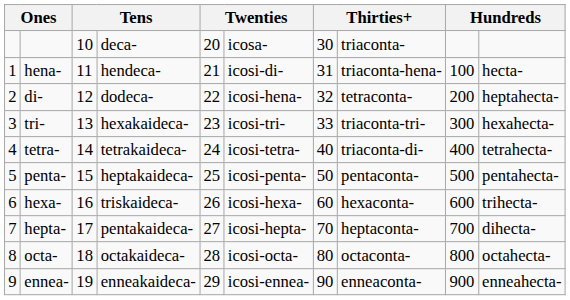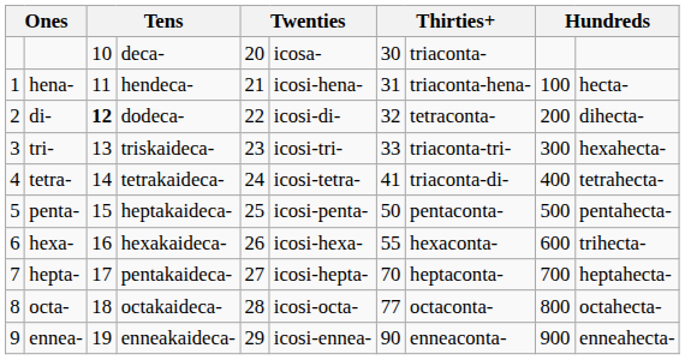 <table class=wikitable>
 <tr>
 <th colspan=2>Ones</th>
 <th colspan=2>Tens</th>
 <th colspan=2>Twenties</th>
 <th colspan=2>Thirties+</th>
 <th colspan=2>Hundreds</th>
 </tr>
 <tr>
 <td></td>
 <td></td>
 <td>10</td>
 <td>deca-</td>
 <td>20</td>
 <td>icosa-</td>
 <td>30</td>
 <td>triaconta-</td>
 <td></td>
 <td></td>
 </tr>
 <tr>
 <td>1</td>
 <td>hena-</td>
 <td>11</td>
 <td>hendeca-</td>
 <td>21</td>
-<td>icosi-di-</td>
+<td>icosi-hena-</td>
 <td>31</td>
 <td>triaconta-hena-</td>
 <td>100</td>
 <td>hecta-</td>
 </tr>
 <tr>
 <td>2</td>
 <td>di-</td>
-<td>12</td>
+<td><strong>12</strong></td>
 <td>dodeca-</td>
 <td>22</td>
-<td>icosi-hena-</td>
+<td>icosi-di-</td>
 <td>32</td>
 <td>tetraconta-</td>
 <td>200</td>
-<td>heptahecta-</td>
+<td>dihecta-</td>
 </tr>
 <tr>
 <td>3</td>
 <td>tri-</td>
 <td>13</td>
-<td>hexakaideca-</td>
+<td>triskaideca-</td>
 <td>23</td>
 <td>icosi-tri-</td>
 <td>33</td>
 <td>triaconta-tri-</td>
 <td>300</td>
 <td>hexahecta-</td>
 </tr>
 <tr>
 <td>4</td>
 <td>tetra-</td>
 <td>14</td>
 <td>tetrakaideca-</td>
 <td>24</td>
 <td>icosi-tetra-</td>
-<td>40</td>
+<td>41</td>
 <td>triaconta-di-</td>
 <td>400</td>
 <td>tetrahecta-</td>
 </tr>
 <tr>
 <td>5</td>
 <td>penta-</td>
 <td>15</td>
 <td>heptakaideca-</td>
 <td>25</td>
 <td>icosi-penta-</td>
 <td>50</td>
 <td>pentaconta-</td>
 <td>500</td>
 <td>pentahecta-</td>
 </tr>
 <tr>
 <td>6</td>
 <td>hexa-</td>
 <td>16</td>
-<td>triskaideca-</td>
+<td>hexakaideca-</td>
 <td>26</td>
 <td>icosi-hexa-</td>
-<td>60</td>
+<td>55</td>
 <td>hexaconta-</td>
 <td>600</td>
 <td>trihecta-</td>
 </tr>
 <tr>
 <td>7</td>
 <td>hepta-</td>
 <td>17</td>
 <td>pentakaideca-</td>
 <td>27</td>
 <td>icosi-hepta-</td>
 <td>70</td>
 <td>heptaconta-</td>
 <td>700</td>
-<td>dihecta-</td>
+<td>heptahecta-</td>
 </tr>
 <tr>
 <td>8</td>
 <td>octa-</td>
 <td>18</td>
 <td>octakaideca-</td>
 <td>28</td>
 <td>icosi-octa-</td>
-<td>80</td>
+<td>77</td>
 <td>octaconta-</td>
 <td>800</td>
 <td>octahecta-</td>
 </tr>
 <tr>
 <td>9</td>
 <td>ennea-</td>
 <td>19</td>
 <td>enneakaideca-</td>
 <td>29</td>
 <td>icosi-ennea-</td>
 <td>90</td>
 <td>enneaconta-</td>
 <td>900</td>
 <td>enneahecta-</td>
 </tr>
 </table>
